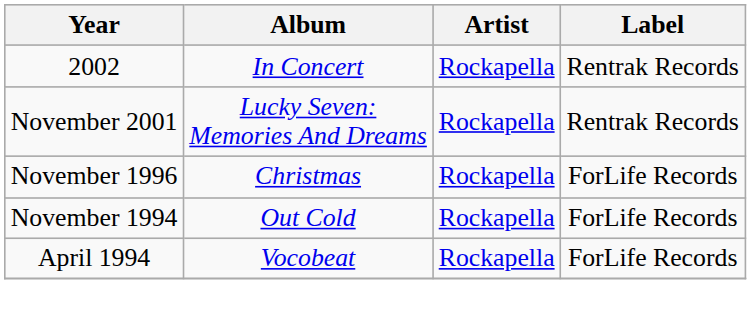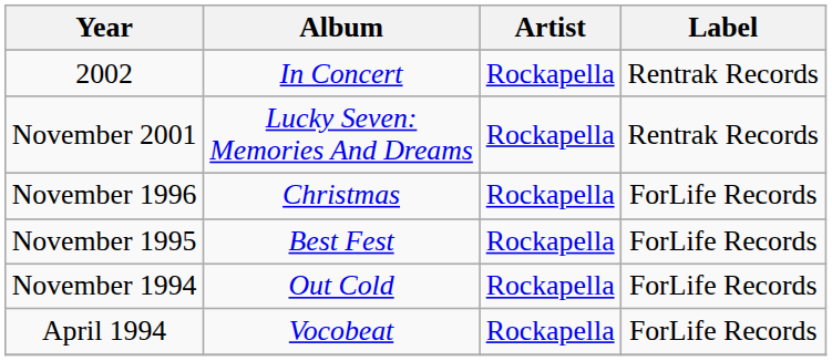 <table class="wikitable">
 <tr>
 <th align="center" valign="top"><strong>Year</strong></th>
 <th align="center" valign="top"><strong>Album</strong></th>
 <th align="center" valign="top"><strong>Artist</strong></th>
 <th align="center" valign="top"><strong>Label</strong></th>
 </tr>
 <tr>
 <td align="center" valign="middle">2002</td>
 <td align="center" valign="middle"><em><a href='#'>In Concert</a></em></td>
 <td align="center" valign="middle"><a href='#'>Rockapella</a></td>
 <td align="center" valign="middle">Rentrak Records</td>
 </tr>
 <tr>
 <td align="center" valign="middle">November 2001</td>
 <td align="center" valign="middle"><em><a href='#'>Lucky Seven:<br>Memories And Dreams</a></em></td>
 <td align="center" valign="middle"><a href='#'>Rockapella</a></td>
 <td align="center" valign="middle">Rentrak Records</td>
 </tr>
 <tr>
 <td align="center" valign="middle">November 1996</td>
 <td align="center" valign="middle"><em><a href='#'>Christmas</a></em></td>
 <td align="center" valign="middle"><a href='#'>Rockapella</a></td>
 <td align="center" valign="middle">ForLife Records</td>
 </tr>
 <tr>
+<td align="center" valign="middle">November 1995</td>
+<td align="center" valign="middle"><em><a href='#'>Best Fest</a></em></td>
+<td align="center" valign="middle"><a href='#'>Rockapella</a></td>
+<td align="center" valign="middle">ForLife Records</td>
+</tr>
+<tr>
 <td align="center" valign="middle">November 1994</td>
 <td align="center" valign="middle"><a href='#'><em>Out Cold</em></a></td>
 <td align="center" valign="middle"><a href='#'>Rockapella</a></td>
 <td align="center" valign="middle">ForLife Records</td>
 </tr>
 <tr>
 <td align="center" valign="middle">April 1994</td>
 <td align="center" valign="middle"><em><a href='#'>Vocobeat</a></em></td>
 <td align="center" valign="middle"><a href='#'>Rockapella</a></td>
 <td align="center" valign="middle">ForLife Records</td>
 </tr>
 <tr>
 </tr>
 </table>
